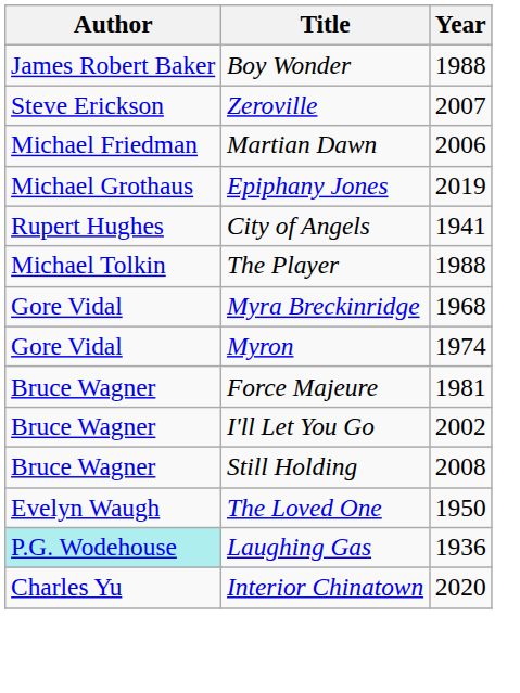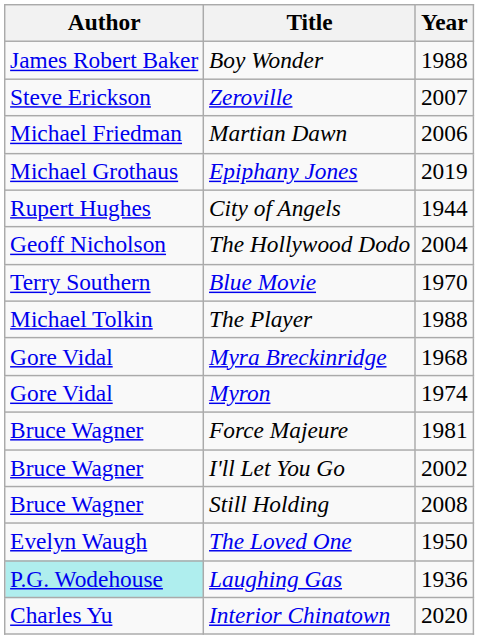 <table class="wikitable sortable">
 <tr>
 <th>Author</th>
 <th>Title</th>
 <th>Year</th>
 </tr>
 <tr>
 <td><a href='#'>James Robert Baker</a></td>
 <td><em>Boy Wonder</em></td>
 <td>1988</td>
 </tr>
 <tr>
 <td><a href='#'>Steve Erickson</a></td>
 <td><em><a href='#'>Zeroville</a></em></td>
 <td>2007</td>
 </tr>
 <tr>
 <td><a href='#'>Michael Friedman</a></td>
 <td><em>Martian Dawn</em></td>
 <td>2006</td>
 </tr>
 <tr>
 <td><a href='#'>Michael Grothaus</a></td>
 <td><em><a href='#'>Epiphany Jones</a></em></td>
 <td>2019</td>
 </tr>
 <tr>
 <td><a href='#'>Rupert Hughes</a></td>
 <td><em>City of Angels</em></td>
-<td>1941</td>
+<td>1944</td>
+</tr>
+<tr>
+<td><a href='#'>Geoff Nicholson</a></td>
+<td><em>The Hollywood Dodo</em></td>
+<td>2004</td>
+</tr>
+<tr>
+<td><a href='#'>Terry Southern</a></td>
+<td><em><a href='#'>Blue Movie</a></em></td>
+<td>1970</td>
 </tr>
 <tr>
 <td><a href='#'>Michael Tolkin</a></td>
 <td><em>The Player</em></td>
 <td>1988</td>
 </tr>
 <tr>
 <td><a href='#'>Gore Vidal</a></td>
 <td><em><a href='#'>Myra Breckinridge</a></em></td>
 <td>1968</td>
 </tr>
 <tr>
 <td><a href='#'>Gore Vidal</a></td>
 <td><em><a href='#'>Myron</a></em></td>
 <td>1974</td>
 </tr>
 <tr>
 <td><a href='#'>Bruce Wagner</a></td>
 <td><em>Force Majeure</em></td>
 <td>1981</td>
 </tr>
 <tr>
 <td><a href='#'>Bruce Wagner</a></td>
 <td><em>I'll Let You Go</em></td>
 <td>2002</td>
 </tr>
 <tr>
 <td><a href='#'>Bruce Wagner</a></td>
 <td><em>Still Holding</em></td>
 <td>2008</td>
 </tr>
 <tr>
 <td><a href='#'>Evelyn Waugh</a></td>
 <td><em><a href='#'>The Loved One</a></em></td>
 <td>1950</td>
 </tr>
 <tr>
 <td style="background: paleturquoise;"><a href='#'>P.G. Wodehouse</a></td>
 <td><em><a href='#'>Laughing Gas</a></em></td>
 <td>1936</td>
 </tr>
 <tr>
 <td><a href='#'>Charles Yu</a></td>
 <td><em><a href='#'>Interior Chinatown</a></em></td>
 <td>2020</td>
 </tr>
 </table>
